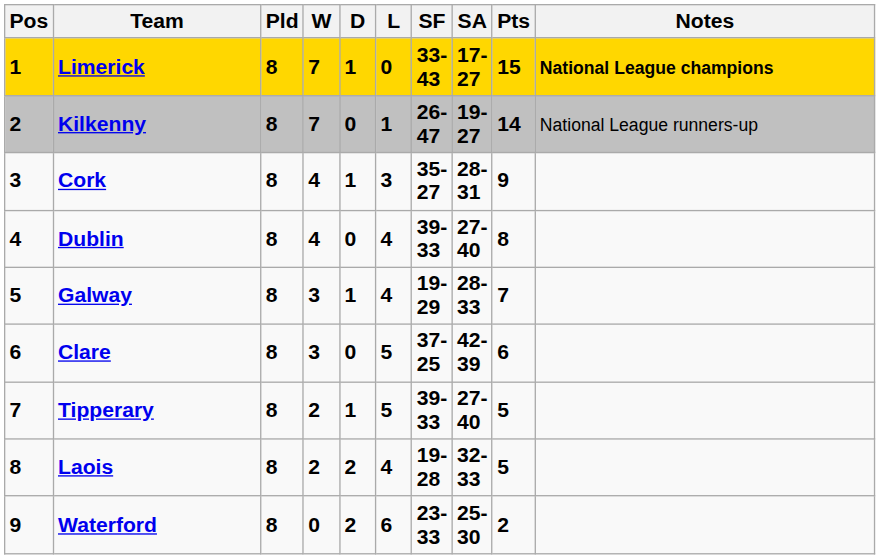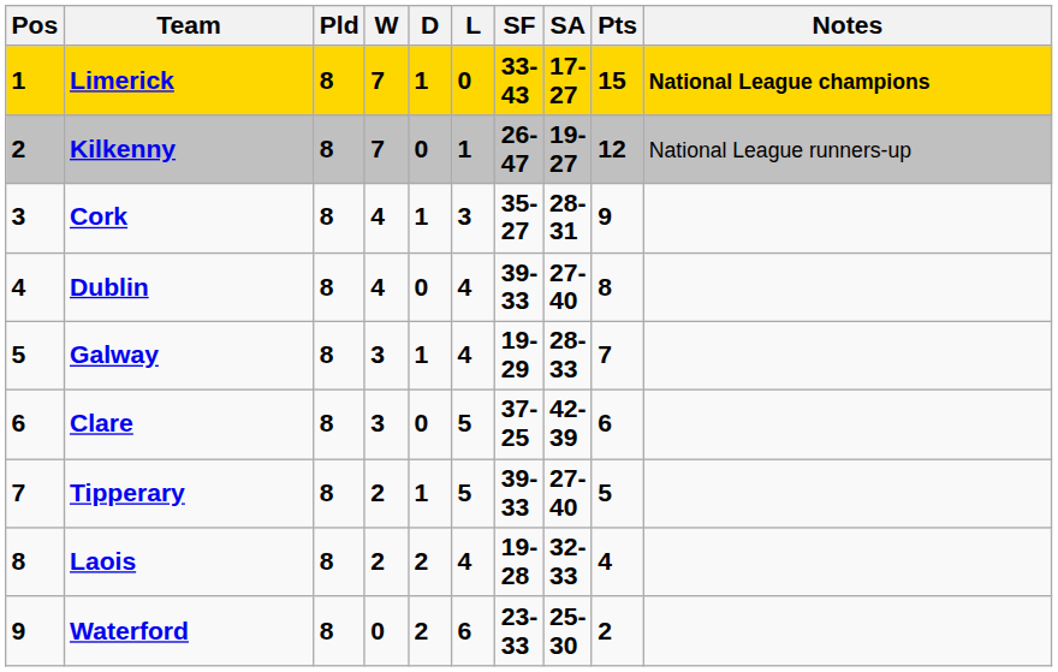 <table class="wikitable" style="text-align: centre;">
 <tr>
 <th width=20>Pos</th>
 <th width=150>Team</th>
 <th width=20>Pld</th>
 <th width=20>W</th>
 <th width=20>D</th>
 <th width=20>L</th>
 <th width=20>SF</th>
 <th width=20>SA</th>
 <th width=20>Pts</th>
 <th width=250>Notes</th>
 </tr>
 <tr style="background:gold;">
 <td><strong>1</strong></td>
 <td align=left><strong> <a href='#'>Limerick</a> </strong></td>
 <td><strong>8</strong></td>
 <td><strong>7</strong></td>
 <td><strong>1</strong></td>
 <td><strong>0</strong></td>
 <td><strong>33-43</strong></td>
 <td><strong>17-27</strong></td>
 <td><strong>15</strong></td>
 <td><strong><small>National League champions</small></strong></td>
 </tr>
 <tr style="background:silver;">
 <td><strong>2</strong></td>
 <td align=left><strong> <a href='#'>Kilkenny</a> </strong></td>
 <td><strong>8</strong></td>
 <td><strong>7</strong></td>
 <td><strong>0</strong></td>
 <td><strong>1</strong></td>
 <td><strong>26-47</strong></td>
 <td><strong>19-27</strong></td>
-<td><strong>14</strong></td>
+<td><strong>12</strong></td>
 <td><small>National League runners-up</small></td>
 </tr>
 <tr>
 <td><strong>3</strong></td>
 <td align=left><strong> <a href='#'>Cork</a> </strong></td>
 <td><strong>8</strong></td>
 <td><strong>4</strong></td>
 <td><strong>1</strong></td>
 <td><strong>3</strong></td>
 <td><strong>35-27</strong></td>
 <td><strong>28-31</strong></td>
 <td><strong>9</strong></td>
 <td></td>
 </tr>
 <tr>
 <td><strong>4</strong></td>
 <td align=left><strong> <a href='#'>Dublin</a> </strong></td>
 <td><strong>8</strong></td>
 <td><strong>4</strong></td>
 <td><strong>0</strong></td>
 <td><strong>4</strong></td>
 <td><strong>39-33</strong></td>
 <td><strong>27-40</strong></td>
 <td><strong>8</strong></td>
 <td></td>
 </tr>
 <tr>
 <td><strong>5</strong></td>
 <td align=left><strong> <a href='#'>Galway</a> </strong></td>
 <td><strong>8</strong></td>
 <td><strong>3</strong></td>
 <td><strong>1</strong></td>
 <td><strong>4</strong></td>
 <td><strong>19-29</strong></td>
 <td><strong>28-33</strong></td>
 <td><strong>7</strong></td>
 <td></td>
 </tr>
 <tr>
 <td><strong>6</strong></td>
 <td align=left><strong> <a href='#'>Clare</a> </strong></td>
 <td><strong>8</strong></td>
 <td><strong>3</strong></td>
 <td><strong>0</strong></td>
 <td><strong>5</strong></td>
 <td><strong>37-25</strong></td>
 <td><strong>42-39</strong></td>
 <td><strong>6</strong></td>
 <td></td>
 </tr>
 <tr>
 <td><strong>7</strong></td>
 <td align=left><strong> <a href='#'>Tipperary</a> </strong></td>
 <td><strong>8</strong></td>
 <td><strong>2</strong></td>
 <td><strong>1</strong></td>
 <td><strong>5</strong></td>
 <td><strong>39-33</strong></td>
 <td><strong>27-40</strong></td>
 <td><strong>5</strong></td>
 <td></td>
 </tr>
 <tr>
 <td><strong>8</strong></td>
 <td align=left><strong> <a href='#'>Laois</a> </strong></td>
 <td><strong>8</strong></td>
 <td><strong>2</strong></td>
 <td><strong>2</strong></td>
 <td><strong>4</strong></td>
 <td><strong>19-28</strong></td>
 <td><strong>32-33</strong></td>
-<td><strong>5</strong></td>
+<td><strong>4</strong></td>
 <td></td>
 </tr>
 <tr>
 <td><strong>9</strong></td>
 <td align=left><strong> <a href='#'>Waterford</a> </strong></td>
 <td><strong>8</strong></td>
 <td><strong>0</strong></td>
 <td><strong>2</strong></td>
 <td><strong>6</strong></td>
 <td><strong>23-33</strong></td>
 <td><strong>25-30</strong></td>
 <td><strong>2</strong></td>
 <td></td>
 </tr>
 </table>
